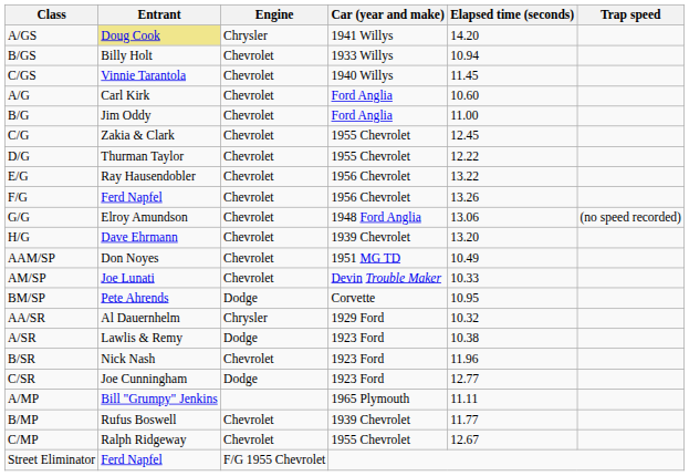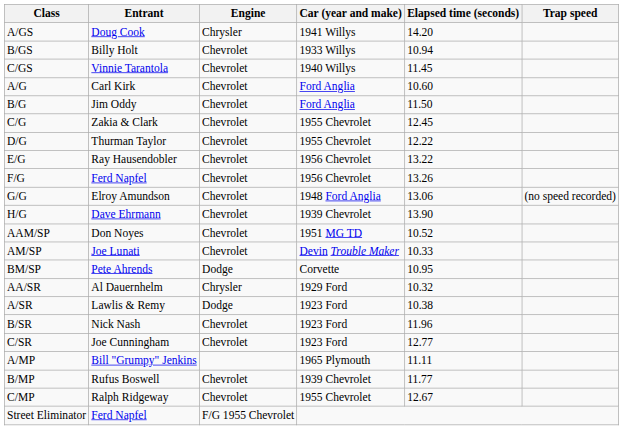 <table class="wikitable">
 <tr>
 <th>Class</th>
 <th>Entrant</th>
 <th>Engine</th>
 <th>Car (year and make)</th>
 <th>Elapsed time (seconds)</th>
 <th>Trap speed</th>
 </tr>
 <tr>
 <td>A/GS</td>
-<td style="background: khaki;"><a href='#'>Doug Cook</a></td>
+<td><a href='#'>Doug Cook</a></td>
 <td>Chrysler</td>
 <td>1941 Willys</td>
 <td>14.20</td>
 <td></td>
 </tr>
 <tr>
 <td>B/GS</td>
 <td>Billy Holt</td>
 <td>Chevrolet</td>
 <td>1933 Willys</td>
 <td>10.94</td>
 <td></td>
 </tr>
 <tr>
 <td>C/GS</td>
 <td><a href='#'>Vinnie Tarantola</a></td>
 <td>Chevrolet</td>
 <td>1940 Willys</td>
 <td>11.45</td>
 <td></td>
 </tr>
 <tr>
 <td>A/G</td>
 <td>Carl Kirk</td>
 <td>Chevrolet</td>
 <td><a href='#'>Ford Anglia</a></td>
 <td>10.60</td>
 <td></td>
 </tr>
 <tr>
 <td>B/G</td>
 <td>Jim Oddy</td>
 <td>Chevrolet</td>
 <td><a href='#'>Ford Anglia</a></td>
-<td>11.00</td>
+<td>11.50</td>
 <td></td>
 </tr>
 <tr>
 <td>C/G</td>
 <td>Zakia & Clark</td>
 <td>Chevrolet</td>
 <td>1955 Chevrolet</td>
 <td>12.45</td>
 <td></td>
 </tr>
 <tr>
 <td>D/G</td>
 <td>Thurman Taylor</td>
 <td>Chevrolet</td>
 <td>1955 Chevrolet</td>
 <td>12.22</td>
 <td></td>
 </tr>
 <tr>
 <td>E/G</td>
 <td>Ray Hausendobler</td>
 <td>Chevrolet</td>
 <td>1956 Chevrolet</td>
 <td>13.22</td>
 <td></td>
 </tr>
 <tr>
 <td>F/G</td>
 <td><a href='#'>Ferd Napfel</a></td>
 <td>Chevrolet</td>
 <td>1956 Chevrolet</td>
 <td>13.26</td>
 <td></td>
 </tr>
 <tr>
 <td>G/G</td>
 <td>Elroy Amundson</td>
 <td>Chevrolet</td>
 <td>1948 <a href='#'>Ford Anglia</a></td>
 <td>13.06</td>
 <td>(no speed recorded)</td>
 </tr>
 <tr>
 <td>H/G</td>
 <td><a href='#'>Dave Ehrmann</a></td>
 <td>Chevrolet</td>
 <td>1939 Chevrolet</td>
-<td>13.20</td>
+<td>13.90</td>
 <td></td>
 </tr>
 <tr>
 <td>AAM/SP</td>
 <td>Don Noyes</td>
 <td>Chevrolet</td>
 <td>1951 <a href='#'>MG TD</a></td>
-<td>10.49</td>
+<td>10.52</td>
 <td></td>
 </tr>
 <tr>
 <td>AM/SP</td>
 <td><a href='#'>Joe Lunati</a></td>
 <td>Chevrolet</td>
 <td><a href='#'>Devin</a> <a href='#'><em>Trouble Maker</em></a></td>
 <td>10.33</td>
 <td></td>
 </tr>
 <tr>
 <td>BM/SP</td>
 <td><a href='#'>Pete Ahrends</a></td>
 <td>Dodge</td>
 <td>Corvette</td>
 <td>10.95</td>
 <td></td>
 </tr>
 <tr>
 <td>AA/SR</td>
 <td>Al Dauernhelm</td>
 <td>Chrysler</td>
 <td>1929 Ford</td>
 <td>10.32</td>
 <td></td>
 </tr>
 <tr>
 <td>A/SR</td>
 <td>Lawlis & Remy</td>
 <td>Dodge</td>
 <td>1923 Ford</td>
 <td>10.38</td>
 <td></td>
 </tr>
 <tr>
 <td>B/SR</td>
 <td>Nick Nash</td>
 <td>Chevrolet</td>
 <td>1923 Ford</td>
 <td>11.96</td>
 <td></td>
 </tr>
 <tr>
 <td>C/SR</td>
 <td>Joe Cunningham</td>
-<td>Dodge</td>
+<td>Chevrolet</td>
 <td>1923 Ford</td>
 <td>12.77</td>
 <td></td>
 </tr>
 <tr>
 <td>A/MP</td>
 <td><a href='#'>Bill "Grumpy" Jenkins</a></td>
 <td></td>
 <td>1965 Plymouth</td>
 <td>11.11</td>
 <td></td>
 </tr>
 <tr>
 <td>B/MP</td>
 <td>Rufus Boswell</td>
 <td>Chevrolet</td>
 <td>1939 Chevrolet</td>
 <td>11.77</td>
 <td></td>
 </tr>
 <tr>
 <td>C/MP</td>
 <td>Ralph Ridgeway</td>
 <td>Chevrolet</td>
 <td>1955 Chevrolet</td>
 <td>12.67</td>
 <td></td>
 </tr>
 <tr>
 <td>Street Eliminator</td>
 <td><a href='#'>Ferd Napfel</a></td>
 <td>F/G 1955 Chevrolet</td>
 </tr>
 </table>
